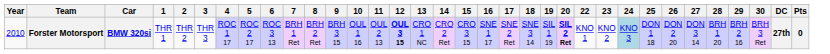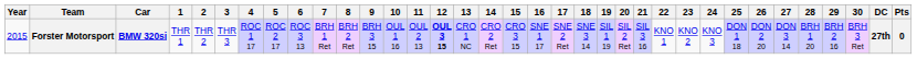 <table class="wikitable" style="text-align:center; font-size:85%">
 <tr>
 <th>Year</th>
 <th>Team</th>
 <th>Car</th>
 <th>1</th>
 <th>2</th>
 <th>3</th>
 <th>4</th>
 <th>5</th>
 <th>6</th>
 <th>7</th>
 <th>8</th>
 <th>9</th>
 <th>10</th>
 <th>11</th>
 <th>12</th>
 <th>13</th>
 <th>14</th>
 <th>15</th>
 <th>16</th>
 <th>17</th>
 <th>18</th>
 <th>19</th>
 <th>20</th>
+<th>21</th>
 <th>22</th>
 <th>23</th>
 <th>24</th>
 <th>25</th>
 <th>26</th>
 <th>27</th>
 <th>28</th>
 <th>29</th>
 <th>30</th>
 <th>DC</th>
 <th>Pts</th>
 </tr>
 <tr>
-<td><a href='#'>2010</a></td>
+<td><a href='#'>2015</a></td>
 <th nowrap>Forster Motorsport</th>
 <th nowrap><a href='#'>BMW 320si</a></th>
 <td><a href='#'>THR<br>1</a></td>
 <td><a href='#'>THR<br>2</a></td>
 <td><a href='#'>THR<br>3</a></td>
 <td style="background:#CFCFFF;"><a href='#'>ROC<br>1</a><br><small>17</small></td>
 <td style="background:#CFCFFF;"><a href='#'>ROC<br>2</a><br><small>17</small></td>
 <td style="background:#CFCFFF;"><a href='#'>ROC<br>3</a><br><small>13</small></td>
 <td style="background:#EFCFFF;"><a href='#'>BRH<br>1</a><br><small>Ret</small></td>
 <td style="background:#EFCFFF;"><a href='#'>BRH<br>2</a><br><small>Ret</small></td>
 <td style="background:#CFCFFF;"><a href='#'>BRH<br>3</a><br><small>15</small></td>
 <td style="background:#CFCFFF;"><a href='#'>OUL<br>1</a><br><small>16</small></td>
 <td style="background:#CFCFFF;"><a href='#'>OUL<br>2</a><br><small>13</small></td>
 <td style="background:#CFCFFF;"><strong><a href='#'>OUL<br>3</a><br><small>15</small></strong></td>
 <td style="background:#CFCFFF;"><a href='#'>CRO<br>1</a><br><small>NC</small></td>
 <td style="background:#EFCFFF;"><a href='#'>CRO<br>2</a><br><small>Ret</small></td>
 <td style="background:#CFCFFF;"><a href='#'>CRO<br>3</a><br><small>15</small></td>
 <td style="background:#CFCFFF;"><a href='#'>SNE<br>1</a><br><small>17</small></td>
 <td style="background:#EFCFFF;"><a href='#'>SNE<br>2</a><br><small>Ret</small></td>
 <td style="background:#CFCFFF;"><a href='#'>SNE<br>3</a><br><small>14</small></td>
 <td style="background:#CFCFFF;"><a href='#'>SIL<br>1</a><br><small>19</small></td>
-<td style="background:#EFCFFF;"><strong><a href='#'>SIL<br>2</a><br><small>Ret</small></strong></td>
+<td style="background:#EFCFFF;"><a href='#'>SIL<br>2</a><br><small>Ret</small></td>
+<td style="background:#CFCFFF;"><a href='#'>SIL<br>3</a><br><small>16</small></td>
 <td><a href='#'>KNO<br>1</a></td>
 <td><a href='#'>KNO<br>2</a></td>
-<td style="background: lightblue;"><a href='#'>KNO<br>3</a></td>
+<td><a href='#'>KNO<br>3</a></td>
 <td style="background:#CFCFFF;"><a href='#'>DON<br>1</a><br><small>18</small></td>
 <td style="background:#CFCFFF;"><a href='#'>DON<br>2</a><br><small>20</small></td>
 <td style="background:#CFCFFF;"><a href='#'>DON<br>3</a><br><small>14</small></td>
 <td style="background:#CFCFFF;"><a href='#'>BRH<br>1</a><br><small>20</small></td>
 <td style="background:#CFCFFF;"><a href='#'>BRH<br>2</a><br><small>16</small></td>
 <td style="background:#EFCFFF;"><a href='#'>BRH<br>3</a><br><small>Ret</small></td>
 <th>27th</th>
 <th>0</th>
 </tr>
 </table>
